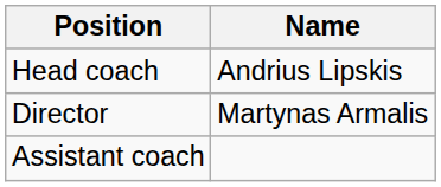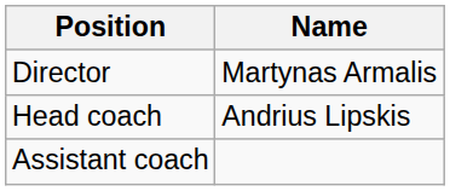 <table class="wikitable">
 <tr>
 <th>Position</th>
 <th>Name</th>
 </tr>
 <tr>
+<td>Director</td>
+<td> Martynas Armalis</td>
+</tr>
+<tr>
 <td>Head coach</td>
 <td> Andrius Lipskis</td>
-</tr>
-<tr>
-<td>Director</td>
-<td> Martynas Armalis</td>
 </tr>
 <tr>
 <td>Assistant coach</td>
 <td></td>
 </tr>
 </table>
